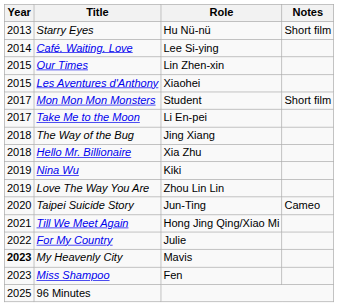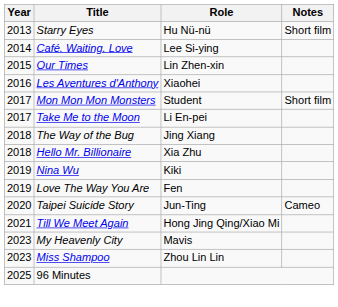 <table class="wikitable sortable">
 <tr>
 <th>Year</th>
 <th>Title</th>
 <th>Role</th>
 <th class="unsortable">Notes</th>
 </tr>
 <tr>
 <td>2013</td>
 <td><em>Starry Eyes</em></td>
 <td>Hu Nü-nü</td>
 <td>Short film</td>
 </tr>
 <tr>
 <td>2014</td>
 <td><em><a href='#'>Café. Waiting. Love</a></em></td>
 <td>Lee Si-ying</td>
 <td></td>
 </tr>
 <tr>
 <td>2015</td>
 <td><em><a href='#'>Our Times</a></em></td>
 <td>Lin Zhen-xin</td>
 <td></td>
 </tr>
 <tr>
-<td>2015</td>
+<td>2016</td>
 <td><em><a href='#'>Les Aventures d'Anthony</a></em></td>
 <td>Xiaohei</td>
 <td></td>
 </tr>
 <tr>
 <td>2017</td>
 <td><em><a href='#'>Mon Mon Mon Monsters</a></em></td>
 <td>Student</td>
 <td>Short film</td>
 </tr>
 <tr>
 <td>2017</td>
 <td><em><a href='#'>Take Me to the Moon</a></em></td>
 <td>Li En-pei</td>
 <td></td>
 </tr>
 <tr>
 <td>2018</td>
 <td><em>The Way of the Bug</em></td>
 <td>Jing Xiang</td>
 <td></td>
 </tr>
 <tr>
 <td>2018</td>
 <td><em><a href='#'>Hello Mr. Billionaire</a></em></td>
 <td>Xia Zhu</td>
 <td></td>
 </tr>
 <tr>
 <td>2019</td>
 <td><em><a href='#'>Nina Wu</a></em></td>
 <td>Kiki</td>
 <td></td>
 </tr>
 <tr>
 <td>2019</td>
 <td><em>Love The Way You Are</em></td>
-<td>Zhou Lin Lin</td>
+<td>Fen</td>
 <td></td>
 </tr>
 <tr>
 <td>2020</td>
 <td><em>Taipei Suicide Story</em></td>
 <td>Jun-Ting</td>
 <td>Cameo</td>
 </tr>
 <tr>
 <td>2021</td>
 <td><em><a href='#'>Till We Meet Again</a></em></td>
 <td>Hong Jing Qing/Xiao Mi</td>
 <td></td>
 </tr>
 <tr>
-<td>2022</td>
-<td><em><a href='#'>For My Country</a></em></td>
-<td>Julie</td>
-<td></td>
-</tr>
-<tr>
-<td><strong>2023</strong></td>
+<td>2023</td>
 <td><em>My Heavenly City</em></td>
 <td>Mavis</td>
 <td></td>
 </tr>
 <tr>
 <td>2023</td>
 <td><em><a href='#'>Miss Shampoo</a></em></td>
-<td>Fen</td>
+<td>Zhou Lin Lin</td>
 <td></td>
 </tr>
 <tr>
 <td>2025</td>
 <td>96 Minutes</td>
 </tr>
 </table>
